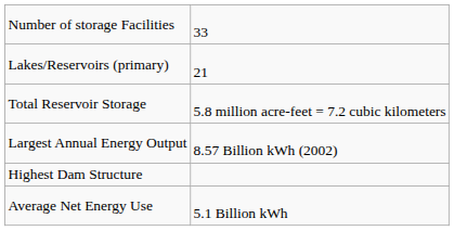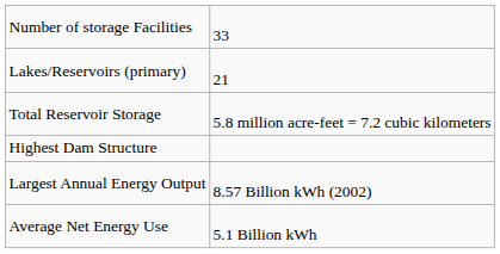 <table class="wikitable">
 <tr>
 <td>Number of storage Facilities</td>
 <td><br>33</td>
 </tr>
 <tr>
 <td>Lakes/Reservoirs (primary)</td>
 <td><br>21</td>
 </tr>
 <tr>
 <td>Total Reservoir Storage</td>
 <td><br>5.8 million acre-feet = 7.2 cubic kilometers</td>
 </tr>
 <tr>
+<td>Highest Dam Structure</td>
+<td><br></td>
+</tr>
+<tr>
 <td>Largest Annual Energy Output</td>
 <td><br>8.57 Billion kWh (2002)</td>
-</tr>
-<tr>
-<td>Highest Dam Structure</td>
-<td><br></td>
 </tr>
 <tr>
 <td>Average Net Energy Use</td>
 <td><br>5.1 Billion kWh</td>
 </tr>
 </table>
